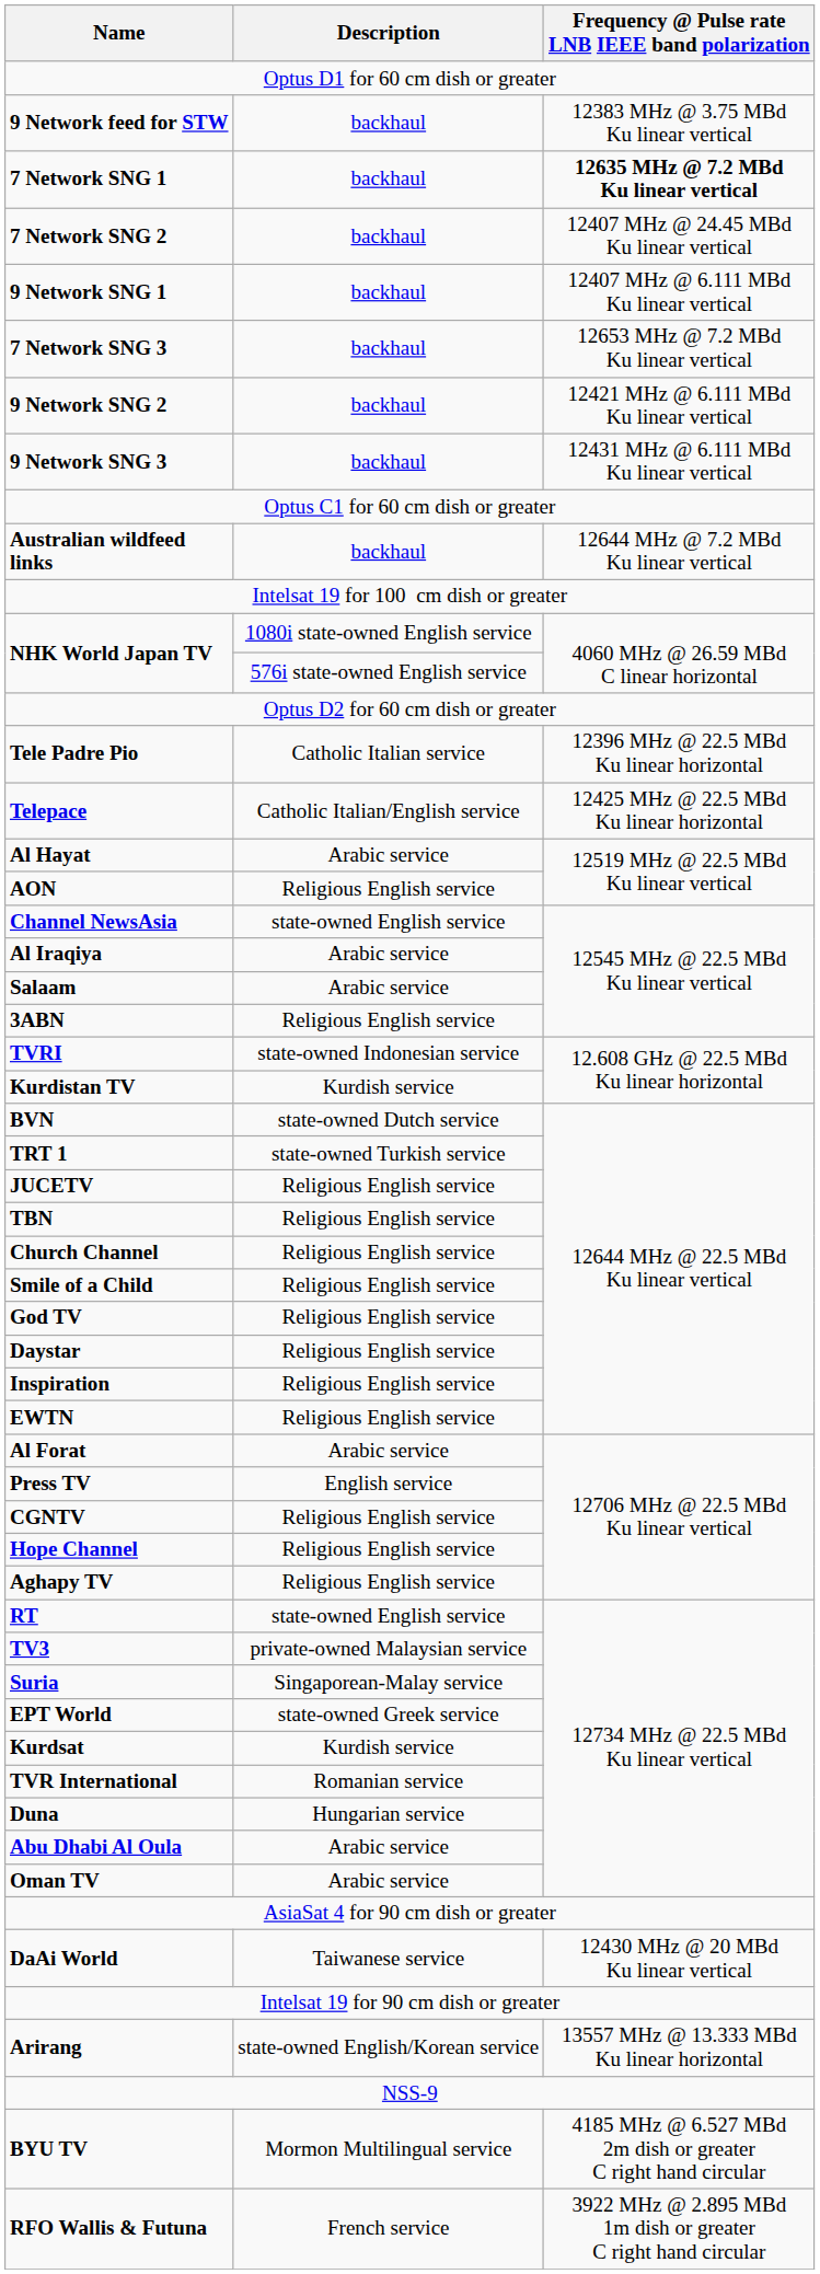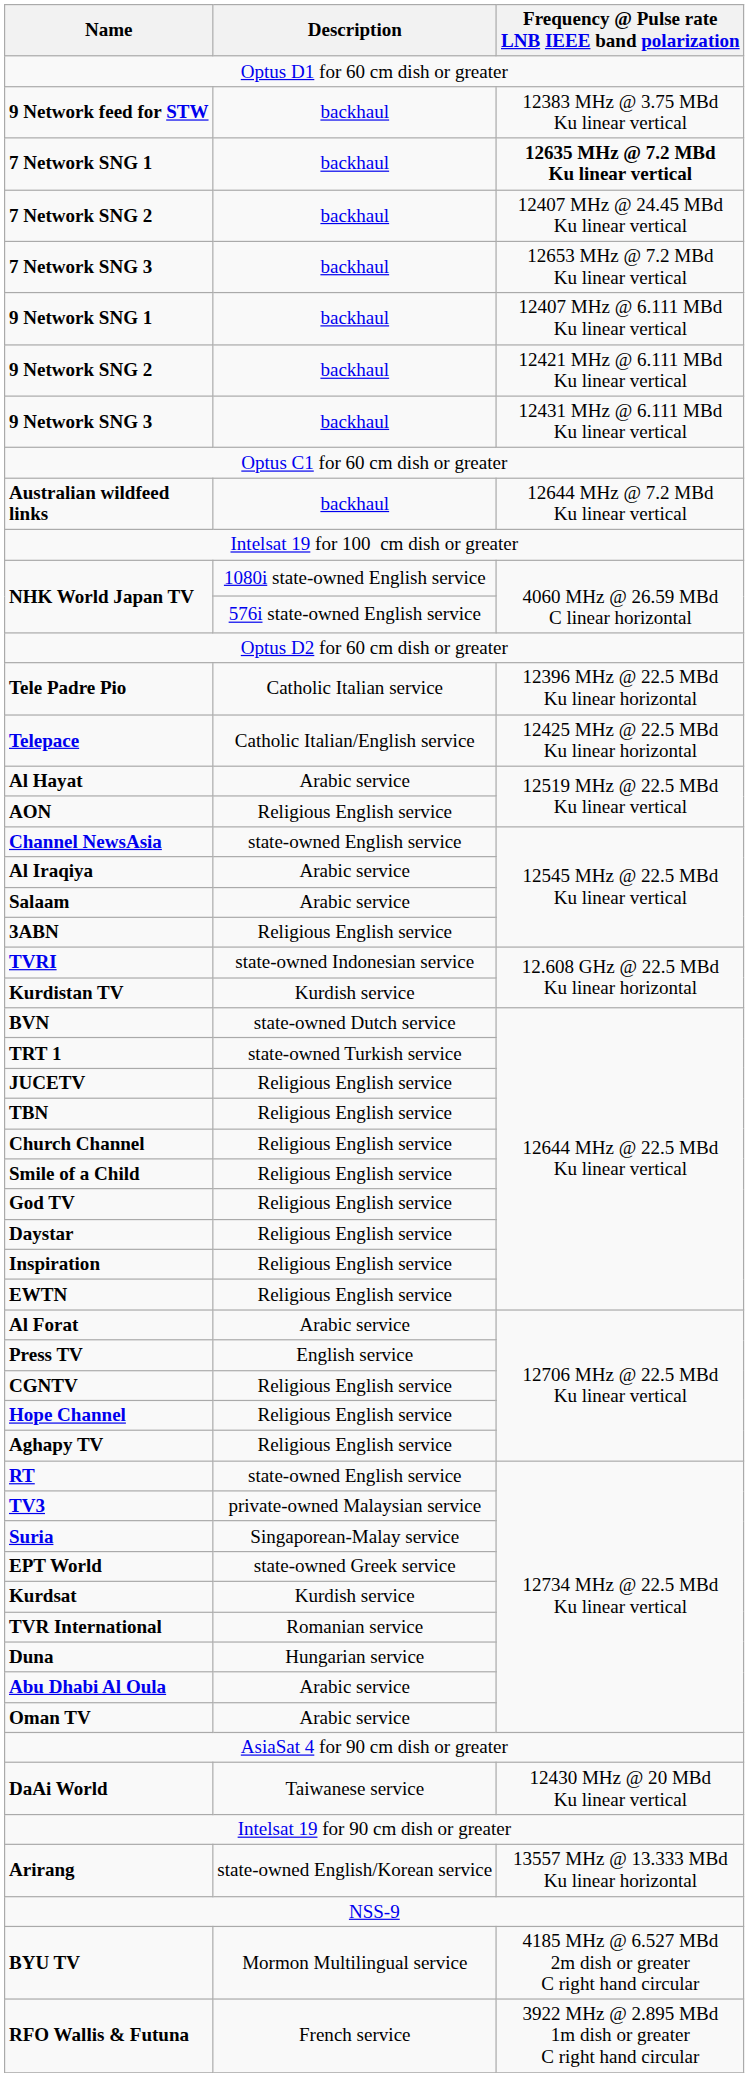 <table class="wikitable sortable">
 <tr>
 <th>Name</th>
 <th>Description</th>
 <th>Frequency @ Pulse rate<br><a href='#'>LNB</a> <a href='#'>IEEE</a> band <a href='#'>polarization</a></th>
 </tr>
 <tr align="center">
 <td colspan=3><a href='#'>Optus D1</a> for 60 cm dish or greater</td>
 </tr>
 <tr align="center">
 <td align="left"><strong>9 Network feed for <a href='#'>STW</a></strong></td>
 <td><a href='#'>backhaul</a></td>
 <td>12383 MHz @ 3.75 MBd<br>Ku linear vertical</td>
 </tr>
 <tr align="center">
 <td align="left"><strong>7 Network SNG 1</strong></td>
 <td><a href='#'>backhaul</a></td>
 <td><strong>12635 MHz @ 7.2 MBd<br>Ku linear vertical</strong></td>
 </tr>
 <tr align="center">
 <td align="left"><strong>7 Network SNG 2</strong></td>
 <td><a href='#'>backhaul</a></td>
 <td>12407 MHz @ 24.45 MBd<br>Ku linear vertical</td>
 </tr>
 <tr align="center">
+<td align="left"><strong>7 Network SNG 3</strong></td>
+<td><a href='#'>backhaul</a></td>
+<td>12653 MHz @ 7.2 MBd<br>Ku linear vertical</td>
+</tr>
+<tr align="center">
 <td align="left"><strong>9 Network SNG 1</strong></td>
 <td><a href='#'>backhaul</a></td>
 <td>12407 MHz @ 6.111 MBd<br>Ku linear vertical</td>
-</tr>
-<tr align="center">
-<td align="left"><strong>7 Network SNG 3</strong></td>
-<td><a href='#'>backhaul</a></td>
-<td>12653 MHz @ 7.2 MBd<br>Ku linear vertical</td>
 </tr>
 <tr align="center">
 <td align="left"><strong>9 Network SNG 2</strong></td>
 <td><a href='#'>backhaul</a></td>
 <td>12421 MHz @ 6.111 MBd<br>Ku linear vertical</td>
 </tr>
 <tr align="center">
 <td align="left"><strong>9 Network SNG 3</strong></td>
 <td><a href='#'>backhaul</a></td>
 <td>12431 MHz @ 6.111 MBd<br>Ku linear vertical</td>
 </tr>
 <tr align="center">
 <td colspan=3><a href='#'>Optus C1</a> for 60 cm dish or greater</td>
 </tr>
 <tr align="center">
 <td align="left"><strong>Australian wildfeed<br>links</strong></td>
 <td><a href='#'>backhaul</a></td>
 <td>12644 MHz @ 7.2 MBd<br>Ku linear vertical</td>
 </tr>
 <tr align="center">
 <td colspan=3><a href='#'>Intelsat 19</a> for 100  cm dish or greater</td>
 </tr>
 <tr align="center">
 <td align="left" rowspan=2><strong>NHK World Japan TV</strong></td>
 <td><a href='#'>1080i</a> state-owned English service</td>
 <td rowspan=2><br>4060 MHz @ 26.59 MBd<br>C linear horizontal</td>
 </tr>
 <tr align="center">
 <td><a href='#'>576i</a> state-owned English service</td>
 </tr>
 <tr align="center">
 <td colspan=3><a href='#'>Optus D2</a> for 60 cm dish or greater</td>
 </tr>
 <tr align="center">
 <td align="left"><strong>Tele Padre Pio</strong></td>
 <td>Catholic Italian service</td>
 <td>12396 MHz @ 22.5 MBd<br>Ku linear horizontal</td>
 </tr>
 <tr align="center">
 <td align="left"><strong><a href='#'>Telepace</a></strong></td>
 <td>Catholic Italian/English service</td>
 <td>12425 MHz @ 22.5 MBd<br>Ku linear horizontal</td>
 </tr>
 <tr align="center">
 <td align="left"><strong>Al Hayat</strong></td>
 <td>Arabic service</td>
 <td rowspan=2>12519 MHz @ 22.5 MBd<br>Ku linear vertical</td>
 </tr>
 <tr align="center">
 <td align="left"><strong>AON</strong></td>
 <td>Religious English service</td>
 </tr>
 <tr align="center">
 <td align="left"><strong><a href='#'>Channel NewsAsia</a></strong></td>
 <td>state-owned English service</td>
 <td rowspan=4>12545 MHz @ 22.5 MBd<br>Ku linear vertical</td>
 </tr>
 <tr align="center">
 <td align="left"><strong>Al Iraqiya</strong></td>
 <td>Arabic service</td>
 </tr>
 <tr align="center">
 <td align="left"><strong>Salaam</strong></td>
 <td>Arabic service</td>
 </tr>
 <tr align="center">
 <td align="left"><strong>3ABN</strong></td>
 <td>Religious English service</td>
 </tr>
 <tr align="center">
 <td align="left"><strong><a href='#'>TVRI</a></strong></td>
 <td>state-owned Indonesian service</td>
 <td rowspan=2>12.608 GHz @ 22.5 MBd<br>Ku linear horizontal</td>
 </tr>
 <tr align="center">
 <td align="left"><strong>Kurdistan TV</strong></td>
 <td>Kurdish service</td>
 </tr>
 <tr align="center">
 <td align="left"><strong>BVN</strong></td>
 <td>state-owned Dutch service</td>
 <td rowspan=10>12644 MHz @ 22.5 MBd<br>Ku linear vertical</td>
 </tr>
 <tr align="center">
 <td align="left"><strong>TRT 1</strong></td>
 <td>state-owned Turkish service</td>
 </tr>
 <tr align="center">
 <td align="left"><strong>JUCETV</strong></td>
 <td>Religious English service</td>
 </tr>
 <tr align="center">
 <td align="left"><strong>TBN</strong></td>
 <td>Religious English service</td>
 </tr>
 <tr align="center">
 <td align="left"><strong>Church Channel</strong></td>
 <td>Religious English service</td>
 </tr>
 <tr align="center">
 <td align="left"><strong>Smile of a Child</strong></td>
 <td>Religious English service</td>
 </tr>
 <tr align="center">
 <td align="left"><strong>God TV</strong></td>
 <td>Religious English service</td>
 </tr>
 <tr align="center">
 <td align="left"><strong>Daystar</strong></td>
 <td>Religious English service</td>
 </tr>
 <tr align="center">
 <td align="left"><strong>Inspiration</strong></td>
 <td>Religious English service</td>
 </tr>
 <tr align="center">
 <td align="left"><strong>EWTN</strong></td>
 <td>Religious English service</td>
 </tr>
 <tr align="center">
 <td align="left"><strong>Al Forat</strong></td>
 <td>Arabic service</td>
 <td rowspan=5>12706 MHz @ 22.5 MBd<br>Ku linear vertical</td>
 </tr>
 <tr align="center">
 <td align="left"><strong>Press TV</strong></td>
 <td>English service</td>
 </tr>
 <tr align="center">
 <td align="left"><strong>CGNTV</strong></td>
 <td>Religious English service</td>
 </tr>
 <tr align="center">
 <td align="left"><strong><a href='#'>Hope Channel</a></strong></td>
 <td>Religious English service</td>
 </tr>
 <tr align="center">
 <td align="left"><strong>Aghapy TV</strong></td>
 <td>Religious English service</td>
 </tr>
 <tr align="center">
 <td align="left"><strong><a href='#'>RT</a></strong></td>
 <td>state-owned English service</td>
 <td rowspan=9>12734 MHz @ 22.5 MBd<br>Ku linear vertical</td>
 </tr>
 <tr align="center">
 <td align="left"><strong><a href='#'>TV3</a></strong></td>
 <td>private-owned Malaysian service</td>
 </tr>
 <tr align="center">
 <td align="left"><strong><a href='#'>Suria</a></strong></td>
 <td>Singaporean-Malay service</td>
 </tr>
 <tr align="center">
 <td align="left"><strong>EPT World</strong></td>
 <td>state-owned Greek service</td>
 </tr>
 <tr align="center">
 <td align="left"><strong>Kurdsat</strong></td>
 <td>Kurdish service</td>
 </tr>
 <tr align="center">
 <td align="left"><strong>TVR International</strong></td>
 <td>Romanian service</td>
 </tr>
 <tr align="center">
 <td align="left"><strong>Duna</strong></td>
 <td>Hungarian service</td>
 </tr>
 <tr align="center">
 <td align="left"><strong><a href='#'>Abu Dhabi Al Oula</a></strong></td>
 <td>Arabic service</td>
 </tr>
 <tr align="center">
 <td align="left"><strong>Oman TV</strong></td>
 <td>Arabic service</td>
 </tr>
 <tr align="center">
 <td colspan=3><a href='#'>AsiaSat 4</a> for 90 cm dish or greater</td>
 </tr>
 <tr align="center">
 <td align="left"><strong>DaAi World</strong></td>
 <td>Taiwanese service</td>
 <td>12430 MHz @ 20 MBd<br>Ku linear vertical</td>
 </tr>
 <tr align="center">
 <td colspan=3><a href='#'>Intelsat 19</a> for 90 cm dish or greater</td>
 </tr>
 <tr align="center">
 <td align="left"><strong>Arirang</strong></td>
 <td>state-owned English/Korean service</td>
 <td>13557 MHz @ 13.333 MBd<br>Ku linear horizontal</td>
 </tr>
 <tr align="center">
 <td colspan=3><a href='#'>NSS-9</a></td>
 </tr>
 <tr align="center">
 <td align="left"><strong>BYU TV</strong></td>
 <td>Mormon Multilingual service</td>
 <td>4185 MHz @ 6.527 MBd<br>2m dish or greater<br>C right hand circular</td>
 </tr>
 <tr align="center">
 <td align="left"><strong>RFO Wallis & Futuna</strong></td>
 <td>French service</td>
 <td>3922 MHz @ 2.895 MBd<br>1m dish or greater<br>C right hand circular</td>
 </tr>
 </table>
